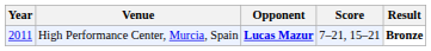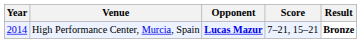 <table class="sortable wikitable" style="font-size: 90%;">
 <tr>
 <th>Year</th>
 <th>Venue</th>
 <th>Opponent</th>
 <th>Score</th>
 <th>Result</th>
 </tr>
 <tr style="background:#ECF2FF">
-<td align="center"><a href='#'>2011</a></td>
+<td align="center"><a href='#'>2014</a></td>
 <td align="left">High Performance Center, <a href='#'>Murcia</a>, Spain</td>
 <td align="left"><strong> <a href='#'>Lucas Mazur</a></strong></td>
 <td align="left">7–21, 15–21</td>
 <td style="text-align:left; background:white"> <strong>Bronze</strong></td>
 </tr>
 </table>
